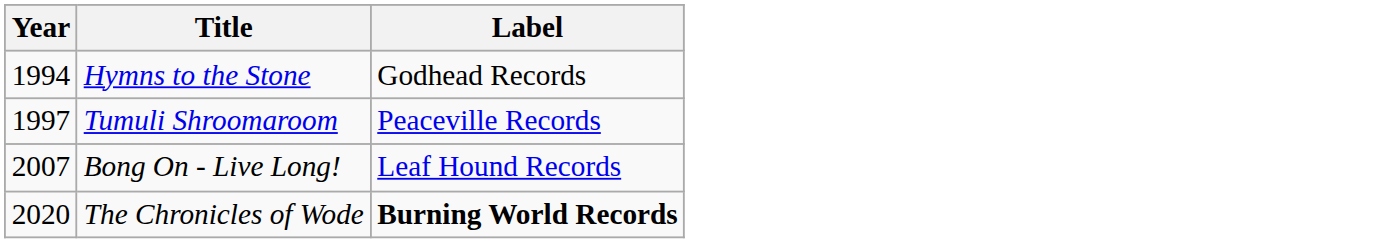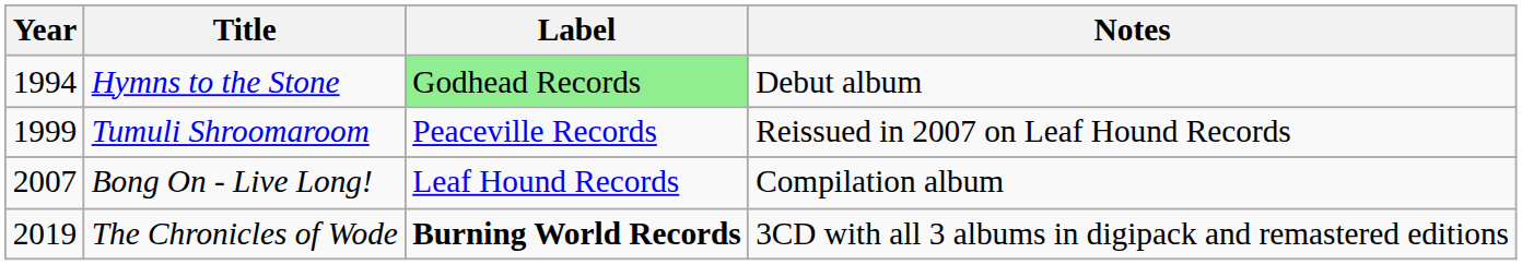 <table class="wikitable">
 <tr>
 <th>Year</th>
 <th>Title</th>
 <th>Label</th>
+<th>Notes</th>
 </tr>
 <tr>
 <td>1994</td>
 <td><em><a href='#'>Hymns to the Stone</a></em></td>
-<td>Godhead Records</td>
+<td style="background: lightgreen;">Godhead Records</td>
+<td>Debut album</td>
 </tr>
 <tr>
-<td>1997</td>
+<td>1999</td>
 <td><em><a href='#'>Tumuli Shroomaroom</a></em></td>
 <td><a href='#'>Peaceville Records</a></td>
+<td>Reissued in 2007 on Leaf Hound Records</td>
 </tr>
 <tr>
 <td>2007</td>
 <td><em>Bong On - Live Long!</em></td>
 <td><a href='#'>Leaf Hound Records</a></td>
+<td>Compilation album</td>
 </tr>
 <tr>
-<td>2020</td>
+<td>2019</td>
 <td><em>The Chronicles of Wode</em></td>
 <td><strong>Burning World Records</strong></td>
+<td>3CD with all 3 albums in digipack and remastered editions</td>
 </tr>
 </table>
